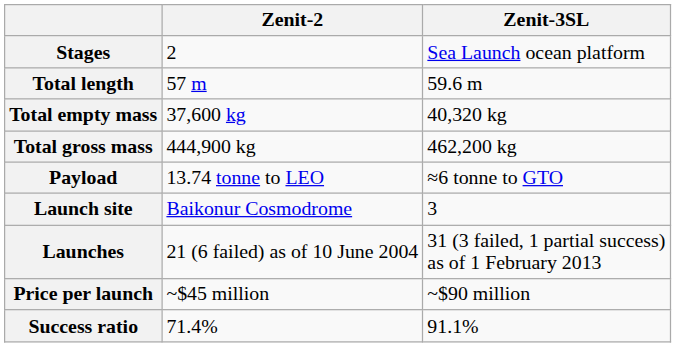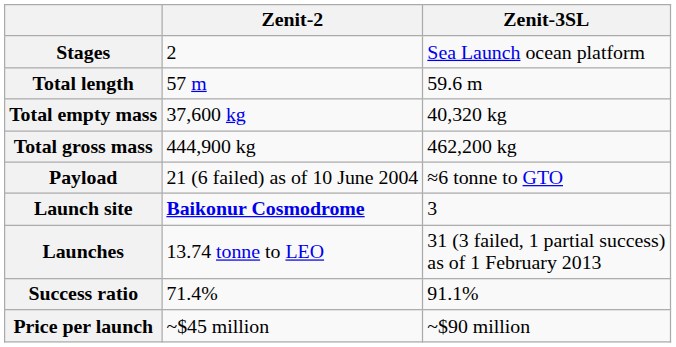 <table class="wikitable">
 <tr>
 <th></th>
 <th>Zenit-2</th>
 <th>Zenit-3SL</th>
 </tr>
 <tr>
 <th>Stages</th>
 <td>2</td>
 <td><a href='#'>Sea Launch</a> ocean platform</td>
 </tr>
 <tr>
 <th>Total length</th>
 <td>57 <a href='#'>m</a></td>
 <td>59.6 m</td>
 </tr>
 <tr>
 <th>Total empty mass</th>
 <td>37,600 <a href='#'>kg</a></td>
 <td>40,320 kg</td>
 </tr>
 <tr>
 <th>Total gross mass</th>
 <td>444,900 kg</td>
 <td>462,200 kg</td>
 </tr>
 <tr>
 <th>Payload</th>
-<td>13.74 <a href='#'>tonne</a> to <a href='#'>LEO</a></td>
+<td>21 (6 failed) as of 10 June 2004</td>
 <td>≈6 tonne to <a href='#'>GTO</a></td>
 </tr>
 <tr>
 <th>Launch site</th>
-<td><a href='#'>Baikonur Cosmodrome</a></td>
+<td><strong><a href='#'>Baikonur Cosmodrome</a></strong></td>
 <td>3</td>
 </tr>
 <tr>
 <th>Launches</th>
-<td>21 (6 failed) as of 10 June 2004</td>
+<td>13.74 <a href='#'>tonne</a> to <a href='#'>LEO</a></td>
 <td>31 (3 failed, 1 partial success)<br>as of 1 February 2013</td>
+</tr>
+<tr>
+<th>Success ratio</th>
+<td>71.4%</td>
+<td>91.1%</td>
 </tr>
 <tr>
 <th>Price per launch</th>
 <td>~$45 million</td>
 <td>~$90 million</td>
 </tr>
-<tr>
-<th>Success ratio</th>
-<td>71.4%</td>
-<td>91.1%</td>
-</tr>
 </table>
